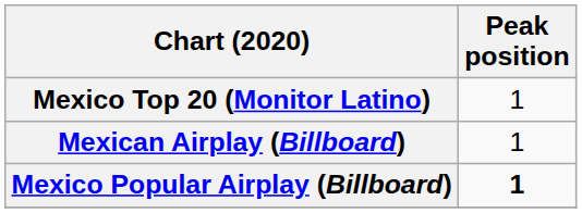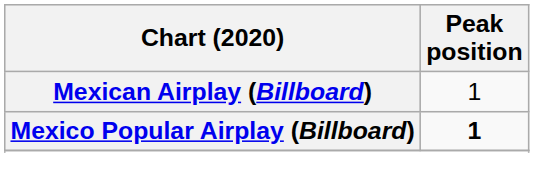 <table class="wikitable sortable plainrowheaders" style="text-align:center">
 <tr>
 <th scope="col">Chart (2020)</th>
 <th scope="col">Peak<br>position</th>
-</tr>
-<tr>
-<th scope="row">Mexico Top 20 (<a href='#'>Monitor Latino</a>)</th>
-<td>1</td>
 </tr>
 <tr>
 <th scope="row"><a href='#'>Mexican Airplay</a> (<em><a href='#'>Billboard</a></em>)</th>
 <td>1</td>
 </tr>
 <tr>
 <th scope="row"><a href='#'>Mexico Popular Airplay</a> (<em>Billboard</em>)</th>
 <td><strong>1</strong></td>
 </tr>
 <tr>
 </tr>
 <tr>
 </tr>
 <tr>
 </tr>
 <tr>
 </tr>
 <tr>
 </tr>
 </table>
